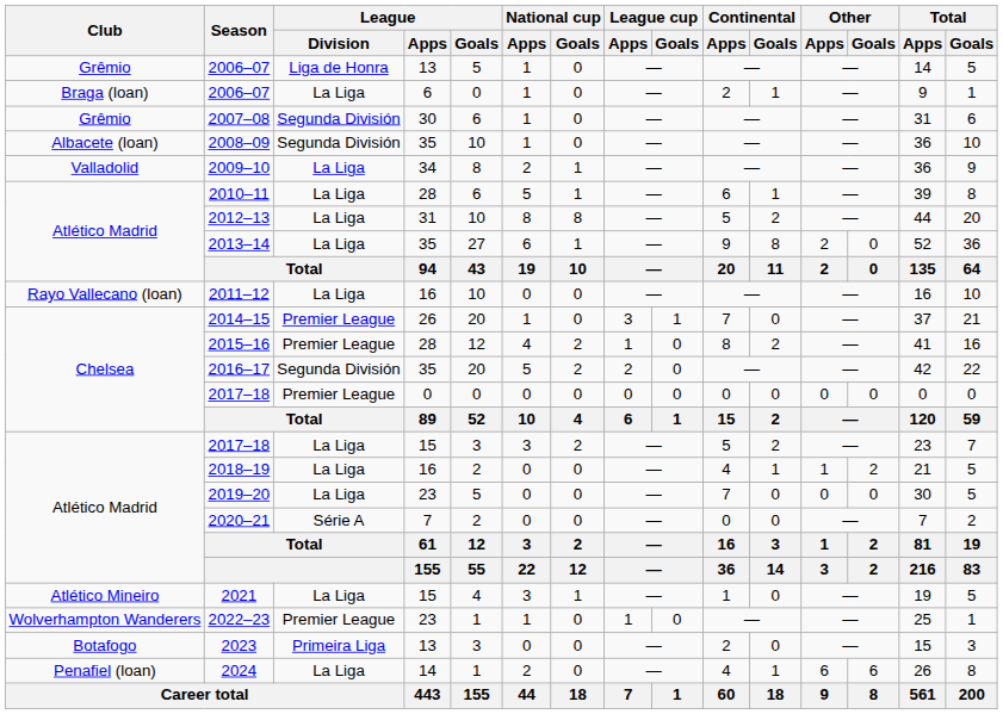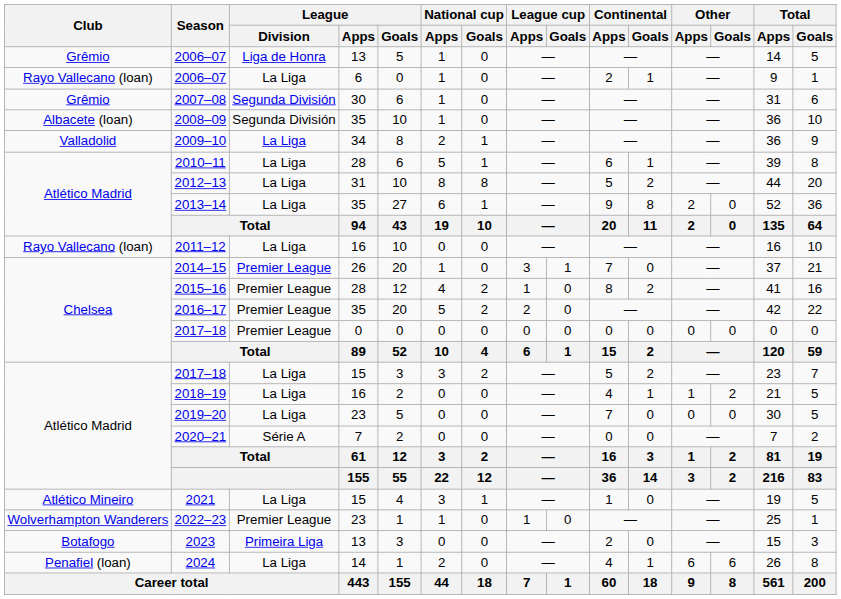 <table class="wikitable" style="text-align:center">
 <tr>
 <th rowspan="2">Club</th>
 <th rowspan="2">Season</th>
 <th colspan="3">League</th>
 <th colspan="2">National cup</th>
 <th colspan="2">League cup</th>
 <th colspan="2">Continental</th>
 <th colspan="2">Other</th>
 <th colspan="2">Total</th>
 </tr>
 <tr>
 <th>Division</th>
 <th>Apps</th>
 <th>Goals</th>
 <th>Apps</th>
 <th>Goals</th>
 <th>Apps</th>
 <th>Goals</th>
 <th>Apps</th>
 <th>Goals</th>
 <th>Apps</th>
 <th>Goals</th>
 <th>Apps</th>
 <th>Goals</th>
 </tr>
 <tr>
 <td><a href='#'>Grêmio</a></td>
 <td><a href='#'>2006–07</a></td>
 <td><a href='#'>Liga de Honra</a></td>
 <td>13</td>
 <td>5</td>
 <td>1</td>
 <td>0</td>
 <td colspan="2">—</td>
 <td colspan="2">—</td>
 <td colspan="2">—</td>
 <td>14</td>
 <td>5</td>
 </tr>
 <tr>
-<td><a href='#'>Braga</a> (loan)</td>
+<td><a href='#'>Rayo Vallecano</a> (loan)</td>
 <td><a href='#'>2006–07</a></td>
 <td>La Liga</td>
 <td>6</td>
 <td>0</td>
 <td>1</td>
 <td>0</td>
 <td colspan="2">—</td>
 <td>2</td>
 <td>1</td>
 <td colspan="2">—</td>
 <td>9</td>
 <td>1</td>
 </tr>
 <tr>
 <td><a href='#'>Grêmio</a></td>
 <td><a href='#'>2007–08</a></td>
 <td><a href='#'>Segunda División</a></td>
 <td>30</td>
 <td>6</td>
 <td>1</td>
 <td>0</td>
 <td colspan="2">—</td>
 <td colspan="2">—</td>
 <td colspan="2">—</td>
 <td>31</td>
 <td>6</td>
 </tr>
 <tr>
 <td><a href='#'>Albacete</a> (loan)</td>
 <td><a href='#'>2008–09</a></td>
 <td>Segunda División</td>
 <td>35</td>
 <td>10</td>
 <td>1</td>
 <td>0</td>
 <td colspan="2">—</td>
 <td colspan="2">—</td>
 <td colspan="2">—</td>
 <td>36</td>
 <td>10</td>
 </tr>
 <tr>
 <td><a href='#'>Valladolid</a></td>
 <td><a href='#'>2009–10</a></td>
 <td><a href='#'>La Liga</a></td>
 <td>34</td>
 <td>8</td>
 <td>2</td>
 <td>1</td>
 <td colspan="2">—</td>
 <td colspan="2">—</td>
 <td colspan="2">—</td>
 <td>36</td>
 <td>9</td>
 </tr>
 <tr>
 <td rowspan="4"><a href='#'>Atlético Madrid</a></td>
 <td><a href='#'>2010–11</a></td>
 <td>La Liga</td>
 <td>28</td>
 <td>6</td>
 <td>5</td>
 <td>1</td>
 <td colspan="2">—</td>
 <td>6</td>
 <td>1</td>
 <td colspan="2">—</td>
 <td>39</td>
 <td>8</td>
 </tr>
 <tr>
 <td><a href='#'>2012–13</a></td>
 <td>La Liga</td>
 <td>31</td>
 <td>10</td>
 <td>8</td>
 <td>8</td>
 <td colspan="2">—</td>
 <td>5</td>
 <td>2</td>
 <td colspan="2">—</td>
 <td>44</td>
 <td>20</td>
 </tr>
 <tr>
 <td><a href='#'>2013–14</a></td>
 <td>La Liga</td>
 <td>35</td>
 <td>27</td>
 <td>6</td>
 <td>1</td>
 <td colspan="2">—</td>
 <td>9</td>
 <td>8</td>
 <td>2</td>
 <td>0</td>
 <td>52</td>
 <td>36</td>
 </tr>
 <tr>
 <th colspan="2">Total</th>
 <th>94</th>
 <th>43</th>
 <th>19</th>
 <th>10</th>
 <th colspan="2">—</th>
 <th>20</th>
 <th>11</th>
 <th>2</th>
 <th>0</th>
 <th>135</th>
 <th>64</th>
 </tr>
 <tr>
 <td><a href='#'>Rayo Vallecano</a> (loan)</td>
 <td><a href='#'>2011–12</a></td>
 <td>La Liga</td>
 <td>16</td>
 <td>10</td>
 <td>0</td>
 <td>0</td>
 <td colspan="2">—</td>
 <td colspan="2">—</td>
 <td colspan="2">—</td>
 <td>16</td>
 <td>10</td>
 </tr>
 <tr>
 <td rowspan="5"><a href='#'>Chelsea</a></td>
 <td><a href='#'>2014–15</a></td>
 <td><a href='#'>Premier League</a></td>
 <td>26</td>
 <td>20</td>
 <td>1</td>
 <td>0</td>
 <td>3</td>
 <td>1</td>
 <td>7</td>
 <td>0</td>
 <td colspan="2">—</td>
 <td>37</td>
 <td>21</td>
 </tr>
 <tr>
 <td><a href='#'>2015–16</a></td>
 <td>Premier League</td>
 <td>28</td>
 <td>12</td>
 <td>4</td>
 <td>2</td>
 <td>1</td>
 <td>0</td>
 <td>8</td>
 <td>2</td>
 <td colspan="2">—</td>
 <td>41</td>
 <td>16</td>
 </tr>
 <tr>
 <td><a href='#'>2016–17</a></td>
-<td>Segunda División</td>
+<td>Premier League</td>
 <td>35</td>
 <td>20</td>
 <td>5</td>
 <td>2</td>
 <td>2</td>
 <td>0</td>
 <td colspan="2">—</td>
 <td colspan="2">—</td>
 <td>42</td>
 <td>22</td>
 </tr>
 <tr>
 <td><a href='#'>2017–18</a></td>
 <td>Premier League</td>
 <td>0</td>
 <td>0</td>
 <td>0</td>
 <td>0</td>
 <td>0</td>
 <td>0</td>
 <td>0</td>
 <td>0</td>
 <td>0</td>
 <td>0</td>
 <td>0</td>
 <td>0</td>
 </tr>
 <tr>
 <th colspan="2">Total</th>
 <th>89</th>
 <th>52</th>
 <th>10</th>
 <th>4</th>
 <th>6</th>
 <th>1</th>
 <th>15</th>
 <th>2</th>
 <th colspan="2">—</th>
 <th>120</th>
 <th>59</th>
 </tr>
 <tr>
 <td rowspan="6">Atlético Madrid</td>
 <td><a href='#'>2017–18</a></td>
 <td>La Liga</td>
 <td>15</td>
 <td>3</td>
 <td>3</td>
 <td>2</td>
 <td colspan="2">—</td>
 <td>5</td>
 <td>2</td>
 <td colspan="2">—</td>
 <td>23</td>
 <td>7</td>
 </tr>
 <tr>
 <td><a href='#'>2018–19</a></td>
 <td>La Liga</td>
 <td>16</td>
 <td>2</td>
 <td>0</td>
 <td>0</td>
 <td colspan="2">—</td>
 <td>4</td>
 <td>1</td>
 <td>1</td>
 <td>2</td>
 <td>21</td>
 <td>5</td>
 </tr>
 <tr>
 <td><a href='#'>2019–20</a></td>
 <td>La Liga</td>
 <td>23</td>
 <td>5</td>
 <td>0</td>
 <td>0</td>
 <td colspan="2">—</td>
 <td>7</td>
 <td>0</td>
 <td>0</td>
 <td>0</td>
 <td>30</td>
 <td>5</td>
 </tr>
 <tr>
 <td><a href='#'>2020–21</a></td>
 <td>Série A</td>
 <td>7</td>
 <td>2</td>
 <td>0</td>
 <td>0</td>
 <td colspan="2">—</td>
 <td>0</td>
 <td>0</td>
 <td colspan="2">—</td>
 <td>7</td>
 <td>2</td>
 </tr>
 <tr>
 <th colspan="2">Total</th>
 <th>61</th>
 <th>12</th>
 <th>3</th>
 <th>2</th>
 <th colspan="2">—</th>
 <th>16</th>
 <th>3</th>
 <th>1</th>
 <th>2</th>
 <th>81</th>
 <th>19</th>
 </tr>
 <tr>
 <th colspan="2"></th>
 <th>155</th>
 <th>55</th>
 <th>22</th>
 <th>12</th>
 <th colspan="2">—</th>
 <th>36</th>
 <th>14</th>
 <th>3</th>
 <th>2</th>
 <th>216</th>
 <th>83</th>
 </tr>
 <tr>
 <td><a href='#'>Atlético Mineiro</a></td>
 <td><a href='#'>2021</a></td>
 <td>La Liga</td>
 <td>15</td>
 <td>4</td>
 <td>3</td>
 <td>1</td>
 <td colspan="2">—</td>
 <td>1</td>
 <td>0</td>
 <td colspan="2">—</td>
 <td>19</td>
 <td>5</td>
 </tr>
 <tr>
 <td><a href='#'>Wolverhampton Wanderers</a></td>
 <td><a href='#'>2022–23</a></td>
 <td>Premier League</td>
 <td>23</td>
 <td>1</td>
 <td>1</td>
 <td>0</td>
 <td>1</td>
 <td>0</td>
 <td colspan="2">—</td>
 <td colspan="2">—</td>
 <td>25</td>
 <td>1</td>
 </tr>
 <tr>
 <td><a href='#'>Botafogo</a></td>
 <td><a href='#'>2023</a></td>
 <td><a href='#'>Primeira Liga</a></td>
 <td>13</td>
 <td>3</td>
 <td>0</td>
 <td>0</td>
 <td colspan="2">—</td>
 <td>2</td>
 <td>0</td>
 <td colspan="2">—</td>
 <td>15</td>
 <td>3</td>
 </tr>
 <tr>
 <td><a href='#'>Penafiel</a> (loan)</td>
 <td><a href='#'>2024</a></td>
 <td>La Liga</td>
 <td>14</td>
 <td>1</td>
 <td>2</td>
 <td>0</td>
 <td colspan="2">—</td>
 <td>4</td>
 <td>1</td>
 <td>6</td>
 <td>6</td>
 <td>26</td>
 <td>8</td>
 </tr>
 <tr>
 <th colspan="3">Career total</th>
 <th>443</th>
 <th>155</th>
 <th>44</th>
 <th>18</th>
 <th>7</th>
 <th>1</th>
 <th>60</th>
 <th>18</th>
 <th>9</th>
 <th>8</th>
 <th>561</th>
 <th>200</th>
 </tr>
 </table>
